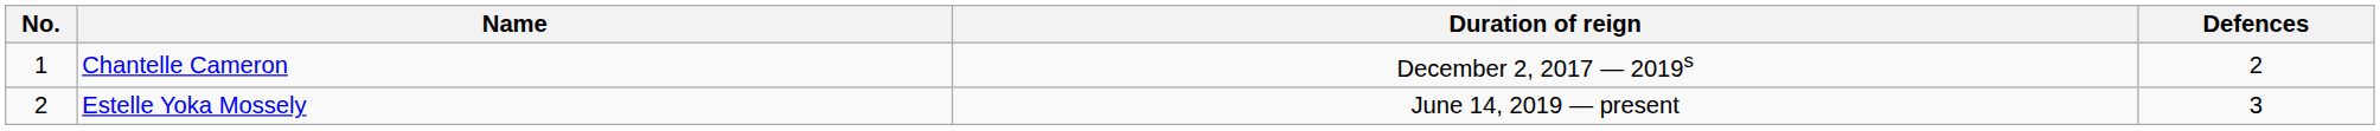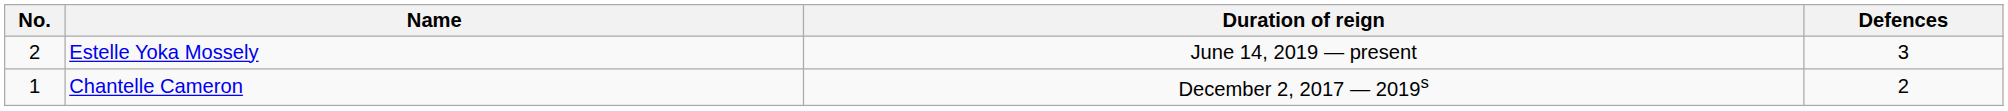 <table class="wikitable" width=80%>
 <tr>
 <th width=3%>No.</th>
 <th width=37%>Name</th>
 <th width=50%>Duration of reign</th>
 <th width=10%>Defences</th>
 </tr>
 <tr align=center>
+<td>2</td>
+<td align=left> <a href='#'>Estelle Yoka Mossely</a></td>
+<td>June 14, 2019 — present</td>
+<td>3</td>
+</tr>
+<tr align=center>
 <td>1</td>
 <td align=left> <a href='#'>Chantelle Cameron</a></td>
 <td>December 2, 2017 — 2019<sup>s</sup></td>
 <td>2</td>
 </tr>
-<tr align=center>
-<td>2</td>
-<td align=left> <a href='#'>Estelle Yoka Mossely</a></td>
-<td>June 14, 2019 — present</td>
-<td>3</td>
-</tr>
 </table>
